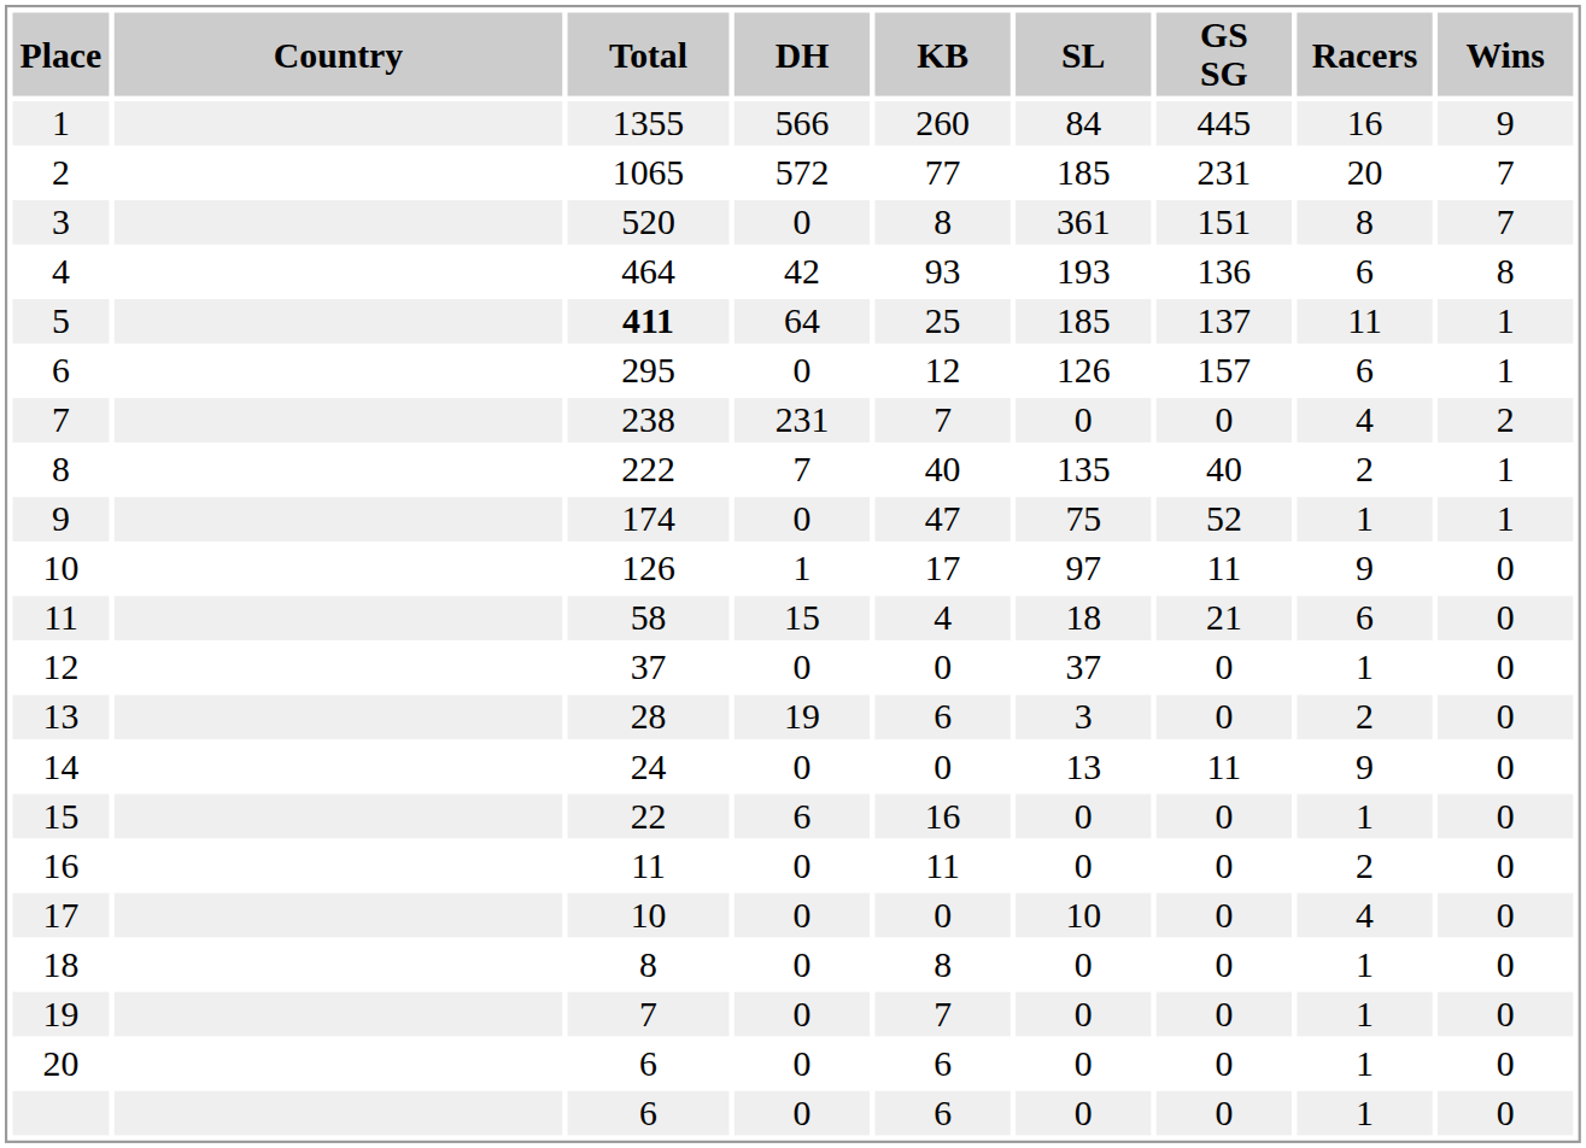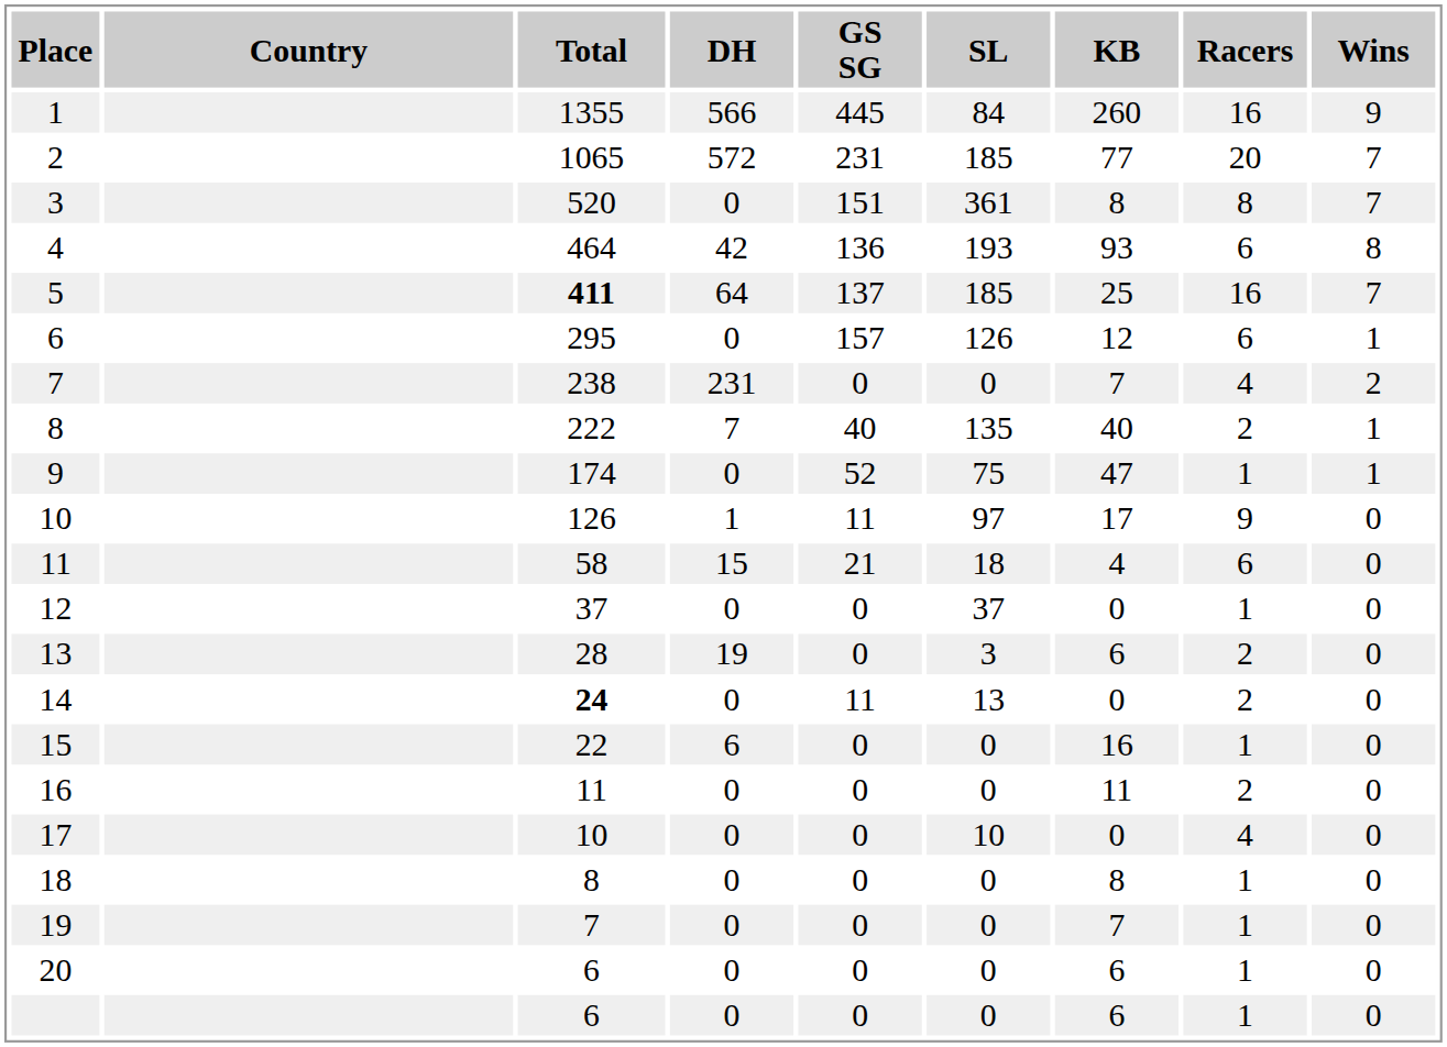 <table border="0" style="border: 1px solid #999; background-color:#FFFFFF; text-align:center; font-size:86%; line-height:15px;">
 <tr align="center" bgcolor="#CCCCCC">
 <th width=35>Place</th>
 <th width=170>Country</th>
 <th width=60>Total</th>
 <th width=50>DH</th>
+<th width=50>GS<br>SG</th>
+<th width=50>SL</th>
 <th width=50>KB</th>
-<th width=50>SL</th>
-<th width=50>GS<br>SG</th>
 <th width=50>Racers</th>
 <th width=50>Wins</th>
 </tr>
 <tr style="background:#efefef;">
 <td>1</td>
 <td align="left"></td>
 <td>1355</td>
 <td>566</td>
+<td>445</td>
+<td>84</td>
 <td>260</td>
-<td>84</td>
-<td>445</td>
 <td>16</td>
 <td>9</td>
 </tr>
 <tr>
 <td>2</td>
 <td align="left"></td>
 <td>1065</td>
 <td>572</td>
+<td>231</td>
+<td>185</td>
 <td>77</td>
-<td>185</td>
-<td>231</td>
 <td>20</td>
 <td>7</td>
 </tr>
 <tr style="background:#efefef;">
 <td>3</td>
 <td align="left"></td>
 <td>520</td>
 <td>0</td>
+<td>151</td>
+<td>361</td>
 <td>8</td>
-<td>361</td>
-<td>151</td>
 <td>8</td>
 <td>7</td>
 </tr>
 <tr>
 <td>4</td>
 <td align="left"></td>
 <td>464</td>
 <td>42</td>
+<td>136</td>
+<td>193</td>
 <td>93</td>
-<td>193</td>
-<td>136</td>
 <td>6</td>
 <td>8</td>
 </tr>
 <tr style="background:#efefef;">
 <td>5</td>
 <td align="left"></td>
 <td><strong>411</strong></td>
 <td>64</td>
+<td>137</td>
+<td>185</td>
 <td>25</td>
-<td>185</td>
-<td>137</td>
-<td>11</td>
-<td>1</td>
+<td>16</td>
+<td>7</td>
 </tr>
 <tr>
 <td>6</td>
 <td align="left"></td>
 <td>295</td>
 <td>0</td>
+<td>157</td>
+<td>126</td>
 <td>12</td>
-<td>126</td>
-<td>157</td>
 <td>6</td>
 <td>1</td>
 </tr>
 <tr style="background:#efefef;">
 <td>7</td>
 <td align="left"></td>
 <td>238</td>
 <td>231</td>
-<td>7</td>
 <td>0</td>
 <td>0</td>
+<td>7</td>
 <td>4</td>
 <td>2</td>
 </tr>
 <tr>
 <td>8</td>
 <td align="left"></td>
 <td>222</td>
 <td>7</td>
 <td>40</td>
 <td>135</td>
 <td>40</td>
 <td>2</td>
 <td>1</td>
 </tr>
 <tr style="background:#efefef;">
 <td>9</td>
 <td align="left"></td>
 <td>174</td>
 <td>0</td>
+<td>52</td>
+<td>75</td>
 <td>47</td>
-<td>75</td>
-<td>52</td>
 <td>1</td>
 <td>1</td>
 </tr>
 <tr>
 <td>10</td>
 <td align="left"></td>
 <td>126</td>
 <td>1</td>
+<td>11</td>
+<td>97</td>
 <td>17</td>
-<td>97</td>
-<td>11</td>
 <td>9</td>
 <td>0</td>
 </tr>
 <tr style="background:#efefef;">
 <td>11</td>
 <td align="left"></td>
 <td>58</td>
 <td>15</td>
+<td>21</td>
+<td>18</td>
 <td>4</td>
-<td>18</td>
-<td>21</td>
 <td>6</td>
 <td>0</td>
 </tr>
 <tr>
 <td>12</td>
 <td align="left"></td>
 <td>37</td>
 <td>0</td>
 <td>0</td>
 <td>37</td>
 <td>0</td>
 <td>1</td>
 <td>0</td>
 </tr>
 <tr style="background:#efefef;">
 <td>13</td>
 <td align="left"></td>
 <td>28</td>
 <td>19</td>
+<td>0</td>
+<td>3</td>
 <td>6</td>
-<td>3</td>
-<td>0</td>
 <td>2</td>
 <td>0</td>
 </tr>
 <tr>
 <td>14</td>
 <td align="left"></td>
-<td>24</td>
+<td><strong>24</strong></td>
 <td>0</td>
+<td>11</td>
+<td>13</td>
 <td>0</td>
-<td>13</td>
-<td>11</td>
-<td>9</td>
+<td>2</td>
 <td>0</td>
 </tr>
 <tr style="background:#efefef;">
 <td>15</td>
 <td align="left"></td>
 <td>22</td>
 <td>6</td>
-<td>16</td>
 <td>0</td>
 <td>0</td>
+<td>16</td>
 <td>1</td>
 <td>0</td>
 </tr>
 <tr>
 <td>16</td>
 <td align="left"></td>
 <td>11</td>
 <td>0</td>
-<td>11</td>
 <td>0</td>
 <td>0</td>
+<td>11</td>
 <td>2</td>
 <td>0</td>
 </tr>
 <tr style="background:#efefef;">
 <td>17</td>
 <td align="left"></td>
 <td>10</td>
 <td>0</td>
 <td>0</td>
 <td>10</td>
 <td>0</td>
 <td>4</td>
 <td>0</td>
 </tr>
 <tr>
 <td>18</td>
 <td align="left"></td>
 <td>8</td>
 <td>0</td>
-<td>8</td>
 <td>0</td>
 <td>0</td>
+<td>8</td>
 <td>1</td>
 <td>0</td>
 </tr>
 <tr style="background:#efefef;">
 <td>19</td>
 <td align="left"></td>
 <td>7</td>
 <td>0</td>
-<td>7</td>
 <td>0</td>
 <td>0</td>
+<td>7</td>
 <td>1</td>
 <td>0</td>
 </tr>
 <tr>
 <td>20</td>
 <td align="left"></td>
 <td>6</td>
 <td>0</td>
-<td>6</td>
 <td>0</td>
 <td>0</td>
+<td>6</td>
 <td>1</td>
 <td>0</td>
 </tr>
 <tr style="background:#efefef;">
 <td></td>
 <td align="left"></td>
 <td>6</td>
 <td>0</td>
-<td>6</td>
 <td>0</td>
 <td>0</td>
+<td>6</td>
 <td>1</td>
 <td>0</td>
 </tr>
 </table>
